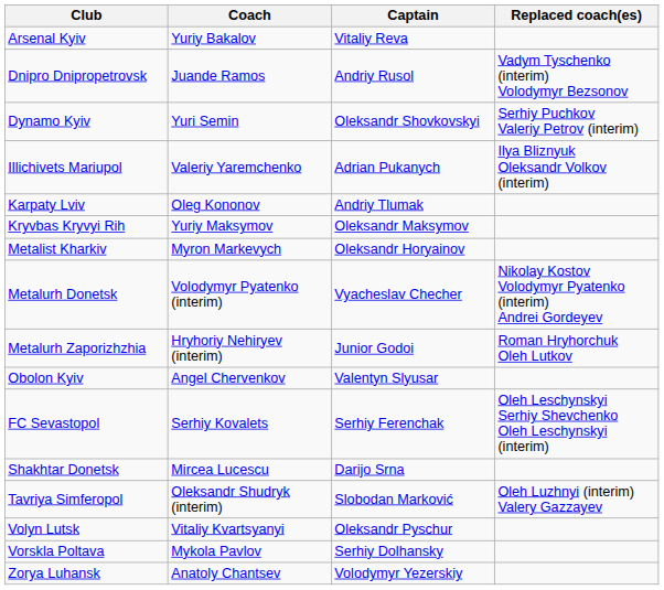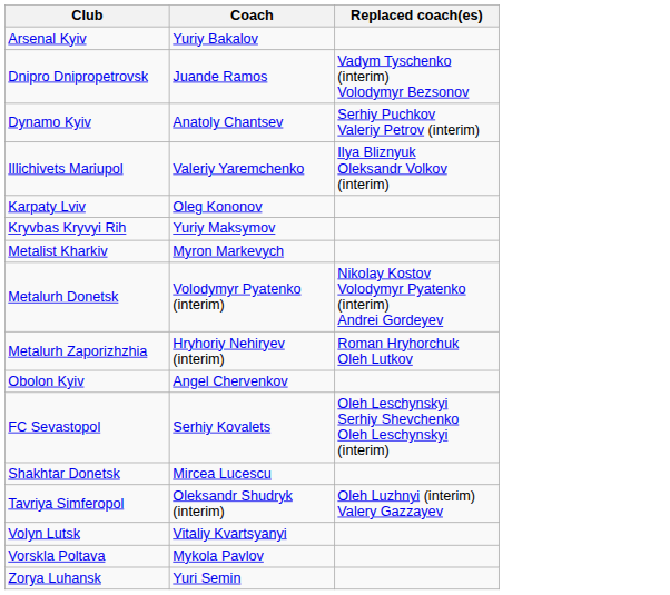 <table class="wikitable">
 <tr>
 <th width="180">Club</th>
 <th width="180">Coach</th>
-<th width="180">Captain</th>
 <th width="180">Replaced coach(es)</th>
 </tr>
 <tr>
 <td><a href='#'>Arsenal Kyiv</a></td>
 <td> <a href='#'>Yuriy Bakalov</a></td>
-<td> <a href='#'>Vitaliy Reva</a></td>
 <td></td>
 </tr>
 <tr>
 <td><a href='#'>Dnipro Dnipropetrovsk</a></td>
 <td> <a href='#'>Juande Ramos</a></td>
-<td> <a href='#'>Andriy Rusol</a></td>
 <td> <a href='#'>Vadym Tyschenko</a> (interim) <br> <a href='#'>Volodymyr Bezsonov</a></td>
 </tr>
 <tr>
 <td><a href='#'>Dynamo Kyiv</a></td>
-<td> <a href='#'>Yuri Semin</a></td>
-<td> <a href='#'>Oleksandr Shovkovskyi</a></td>
+<td> <a href='#'>Anatoly Chantsev</a></td>
 <td> <a href='#'>Serhiy Puchkov</a><br> <a href='#'>Valeriy Petrov</a> (interim)</td>
 </tr>
 <tr>
 <td><a href='#'>Illichivets Mariupol</a></td>
 <td> <a href='#'>Valeriy Yaremchenko</a></td>
-<td> <a href='#'>Adrian Pukanych</a></td>
 <td> <a href='#'>Ilya Bliznyuk</a><br> <a href='#'>Oleksandr Volkov</a> (interim)</td>
 </tr>
 <tr>
 <td><a href='#'>Karpaty Lviv</a></td>
 <td> <a href='#'>Oleg Kononov</a></td>
-<td> <a href='#'>Andriy Tlumak</a></td>
 <td></td>
 </tr>
 <tr>
 <td><a href='#'>Kryvbas Kryvyi Rih</a></td>
 <td> <a href='#'>Yuriy Maksymov</a></td>
-<td> <a href='#'>Oleksandr Maksymov</a></td>
 <td></td>
 </tr>
 <tr>
 <td><a href='#'>Metalist Kharkiv</a></td>
 <td> <a href='#'>Myron Markevych</a></td>
-<td> <a href='#'>Oleksandr Horyainov</a></td>
 <td></td>
 </tr>
 <tr>
 <td><a href='#'>Metalurh Donetsk</a></td>
 <td> <a href='#'>Volodymyr Pyatenko</a> (interim)</td>
-<td> <a href='#'>Vyacheslav Checher</a></td>
 <td> <a href='#'>Nikolay Kostov</a><br> <a href='#'>Volodymyr Pyatenko</a> (interim)<br> <a href='#'>Andrei Gordeyev</a></td>
 </tr>
 <tr>
 <td><a href='#'>Metalurh Zaporizhzhia</a></td>
 <td> <a href='#'>Hryhoriy Nehiryev</a> (interim)</td>
-<td> <a href='#'>Junior Godoi</a></td>
 <td> <a href='#'>Roman Hryhorchuk</a><br> <a href='#'>Oleh Lutkov</a></td>
 </tr>
 <tr>
 <td><a href='#'>Obolon Kyiv</a></td>
 <td> <a href='#'>Angel Chervenkov</a></td>
-<td> <a href='#'>Valentyn Slyusar</a></td>
 <td></td>
 </tr>
 <tr>
 <td><a href='#'>FC Sevastopol</a></td>
 <td> <a href='#'>Serhiy Kovalets</a></td>
-<td> <a href='#'>Serhiy Ferenchak</a></td>
 <td> <a href='#'>Oleh Leschynskyi</a><br> <a href='#'>Serhiy Shevchenko</a><br> <a href='#'>Oleh Leschynskyi</a> (interim)</td>
 </tr>
 <tr>
 <td><a href='#'>Shakhtar Donetsk</a></td>
 <td> <a href='#'>Mircea Lucescu</a></td>
-<td> <a href='#'>Darijo Srna</a></td>
 <td></td>
 </tr>
 <tr>
 <td><a href='#'>Tavriya Simferopol</a></td>
 <td> <a href='#'>Oleksandr Shudryk</a> (interim)</td>
-<td> <a href='#'>Slobodan Marković</a></td>
 <td> <a href='#'>Oleh Luzhnyi</a> (interim) <br>  <a href='#'>Valery Gazzayev</a></td>
 </tr>
 <tr>
 <td><a href='#'>Volyn Lutsk</a></td>
 <td> <a href='#'>Vitaliy Kvartsyanyi</a></td>
-<td> <a href='#'>Oleksandr Pyschur</a></td>
 <td></td>
 </tr>
 <tr>
 <td><a href='#'>Vorskla Poltava</a></td>
 <td> <a href='#'>Mykola Pavlov</a></td>
-<td> <a href='#'>Serhiy Dolhansky</a></td>
 <td></td>
 </tr>
 <tr>
 <td><a href='#'>Zorya Luhansk</a></td>
-<td> <a href='#'>Anatoly Chantsev</a></td>
-<td> <a href='#'>Volodymyr Yezerskiy</a></td>
+<td> <a href='#'>Yuri Semin</a></td>
 <td></td>
 </tr>
 </table>
